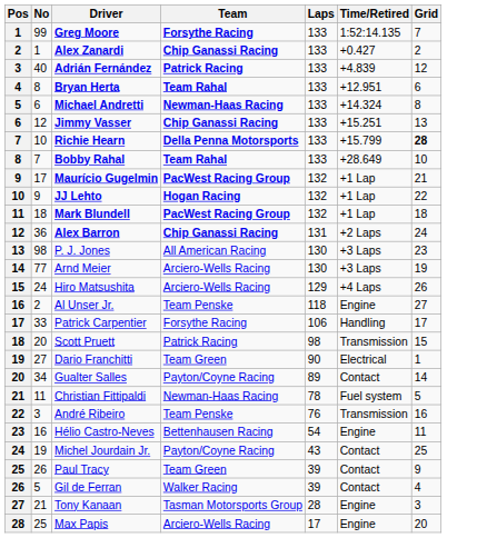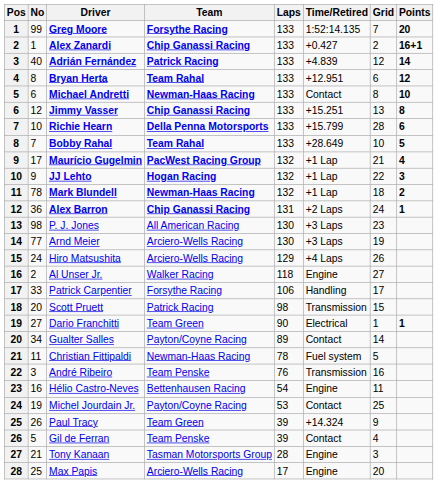 <table class="wikitable" style="font-size:95%;">
 <tr>
 <th>Pos</th>
 <th>No</th>
 <th>Driver</th>
 <th>Team</th>
 <th>Laps</th>
 <th>Time/Retired</th>
 <th>Grid</th>
+<th>Points</th>
 </tr>
 <tr>
 <th>1</th>
 <td>99</td>
 <td> <strong><a href='#'>Greg Moore</a></strong></td>
 <td><strong><a href='#'>Forsythe Racing</a></strong></td>
 <td>133</td>
 <td>1:52:14.135</td>
 <td>7</td>
+<td><strong>20</strong></td>
 </tr>
 <tr>
 <th>2</th>
 <td>1</td>
 <td> <strong><a href='#'>Alex Zanardi</a></strong></td>
 <td><strong><a href='#'>Chip Ganassi Racing</a></strong></td>
 <td>133</td>
 <td>+0.427</td>
 <td>2</td>
+<td><strong>16+1</strong></td>
 </tr>
 <tr>
 <th>3</th>
 <td>40</td>
 <td> <strong><a href='#'>Adrián Fernández</a></strong></td>
 <td><strong><a href='#'>Patrick Racing</a></strong></td>
 <td>133</td>
 <td>+4.839</td>
 <td>12</td>
+<td><strong>14</strong></td>
 </tr>
 <tr>
 <th>4</th>
 <td>8</td>
 <td> <strong><a href='#'>Bryan Herta</a></strong></td>
 <td><strong><a href='#'>Team Rahal</a></strong></td>
 <td>133</td>
 <td>+12.951</td>
 <td>6</td>
+<td><strong>12</strong></td>
 </tr>
 <tr>
 <th>5</th>
 <td>6</td>
 <td> <strong><a href='#'>Michael Andretti</a></strong></td>
 <td><strong><a href='#'>Newman-Haas Racing</a></strong></td>
 <td>133</td>
-<td>+14.324</td>
+<td>Contact</td>
 <td>8</td>
+<td><strong>10</strong></td>
 </tr>
 <tr>
 <th>6</th>
 <td>12</td>
 <td> <strong><a href='#'>Jimmy Vasser</a></strong></td>
 <td><strong><a href='#'>Chip Ganassi Racing</a></strong></td>
 <td>133</td>
 <td>+15.251</td>
 <td>13</td>
+<td><strong>8</strong></td>
 </tr>
 <tr>
 <th>7</th>
 <td>10</td>
 <td> <strong><a href='#'>Richie Hearn</a></strong></td>
 <td><strong><a href='#'>Della Penna Motorsports</a></strong></td>
 <td>133</td>
 <td>+15.799</td>
-<td><strong>28</strong></td>
+<td>28</td>
+<td><strong>6</strong></td>
 </tr>
 <tr>
 <th>8</th>
 <td>7</td>
 <td> <strong><a href='#'>Bobby Rahal</a></strong></td>
 <td><strong><a href='#'>Team Rahal</a></strong></td>
 <td>133</td>
 <td>+28.649</td>
 <td>10</td>
+<td><strong>5</strong></td>
 </tr>
 <tr>
 <th>9</th>
 <td>17</td>
 <td> <strong><a href='#'>Maurício Gugelmin</a></strong></td>
 <td><strong><a href='#'>PacWest Racing Group</a></strong></td>
 <td>132</td>
 <td>+1 Lap</td>
 <td>21</td>
+<td><strong>4</strong></td>
 </tr>
 <tr>
 <th>10</th>
 <td>9</td>
 <td> <strong><a href='#'>JJ Lehto</a></strong></td>
 <td><strong><a href='#'>Hogan Racing</a></strong></td>
 <td>132</td>
 <td>+1 Lap</td>
 <td>22</td>
+<td><strong>3</strong></td>
 </tr>
 <tr>
 <th>11</th>
-<td>18</td>
+<td>78</td>
 <td> <strong><a href='#'>Mark Blundell</a></strong></td>
-<td><strong><a href='#'>PacWest Racing Group</a></strong></td>
+<td><strong><a href='#'>Newman-Haas Racing</a></strong></td>
 <td>132</td>
 <td>+1 Lap</td>
 <td>18</td>
+<td><strong>2</strong></td>
 </tr>
 <tr>
 <th>12</th>
 <td>36</td>
 <td> <strong><a href='#'>Alex Barron</a></strong></td>
 <td><strong><a href='#'>Chip Ganassi Racing</a></strong></td>
 <td>131</td>
 <td>+2 Laps</td>
 <td>24</td>
+<td><strong>1</strong></td>
 </tr>
 <tr>
 <th>13</th>
 <td>98</td>
 <td> <a href='#'>P. J. Jones</a></td>
 <td><a href='#'>All American Racing</a></td>
 <td>130</td>
 <td>+3 Laps</td>
 <td>23</td>
+<td></td>
 </tr>
 <tr>
 <th>14</th>
 <td>77</td>
 <td> <a href='#'>Arnd Meier</a></td>
 <td><a href='#'>Arciero-Wells Racing</a></td>
 <td>130</td>
 <td>+3 Laps</td>
 <td>19</td>
+<td></td>
 </tr>
 <tr>
 <th>15</th>
 <td>24</td>
 <td> <a href='#'>Hiro Matsushita</a></td>
 <td><a href='#'>Arciero-Wells Racing</a></td>
 <td>129</td>
 <td>+4 Laps</td>
 <td>26</td>
+<td></td>
 </tr>
 <tr>
 <th>16</th>
 <td>2</td>
 <td> <a href='#'>Al Unser Jr.</a></td>
-<td><a href='#'>Team Penske</a></td>
+<td><a href='#'>Walker Racing</a></td>
 <td>118</td>
 <td>Engine</td>
 <td>27</td>
+<td></td>
 </tr>
 <tr>
 <th>17</th>
 <td>33</td>
 <td> <a href='#'>Patrick Carpentier</a></td>
 <td><a href='#'>Forsythe Racing</a></td>
 <td>106</td>
 <td>Handling</td>
 <td>17</td>
+<td></td>
 </tr>
 <tr>
 <th>18</th>
 <td>20</td>
 <td> <a href='#'>Scott Pruett</a></td>
 <td><a href='#'>Patrick Racing</a></td>
 <td>98</td>
 <td>Transmission</td>
 <td>15</td>
+<td></td>
 </tr>
 <tr>
 <th>19</th>
 <td>27</td>
 <td> <a href='#'>Dario Franchitti</a></td>
 <td><a href='#'>Team Green</a></td>
 <td>90</td>
 <td>Electrical</td>
 <td>1</td>
+<td><strong>1</strong></td>
 </tr>
 <tr>
 <th>20</th>
 <td>34</td>
 <td> <a href='#'>Gualter Salles</a></td>
 <td><a href='#'>Payton/Coyne Racing</a></td>
 <td>89</td>
 <td>Contact</td>
 <td>14</td>
+<td></td>
 </tr>
 <tr>
 <th>21</th>
 <td>11</td>
 <td> <a href='#'>Christian Fittipaldi</a></td>
 <td><a href='#'>Newman-Haas Racing</a></td>
 <td>78</td>
 <td>Fuel system</td>
 <td>5</td>
+<td></td>
 </tr>
 <tr>
 <th>22</th>
 <td>3</td>
 <td> <a href='#'>André Ribeiro</a></td>
 <td><a href='#'>Team Penske</a></td>
 <td>76</td>
 <td>Transmission</td>
 <td>16</td>
+<td></td>
 </tr>
 <tr>
 <th>23</th>
 <td>16</td>
 <td> <a href='#'>Hélio Castro-Neves</a></td>
 <td><a href='#'>Bettenhausen Racing</a></td>
 <td>54</td>
 <td>Engine</td>
 <td>11</td>
+<td></td>
 </tr>
 <tr>
 <th>24</th>
 <td>19</td>
 <td> <a href='#'>Michel Jourdain Jr.</a></td>
 <td><a href='#'>Payton/Coyne Racing</a></td>
-<td>43</td>
+<td>53</td>
 <td>Contact</td>
 <td>25</td>
+<td></td>
 </tr>
 <tr>
 <th>25</th>
 <td>26</td>
 <td> <a href='#'>Paul Tracy</a></td>
 <td><a href='#'>Team Green</a></td>
 <td>39</td>
-<td>Contact</td>
+<td>+14.324</td>
 <td>9</td>
+<td></td>
 </tr>
 <tr>
 <th>26</th>
 <td>5</td>
 <td> <a href='#'>Gil de Ferran</a></td>
-<td><a href='#'>Walker Racing</a></td>
+<td><a href='#'>Team Penske</a></td>
 <td>39</td>
 <td>Contact</td>
 <td>4</td>
+<td></td>
 </tr>
 <tr>
 <th>27</th>
 <td>21</td>
 <td> <a href='#'>Tony Kanaan</a></td>
 <td><a href='#'>Tasman Motorsports Group</a></td>
 <td>28</td>
 <td>Engine</td>
 <td>3</td>
+<td></td>
 </tr>
 <tr>
 <th>28</th>
 <td>25</td>
 <td> <a href='#'>Max Papis</a></td>
 <td><a href='#'>Arciero-Wells Racing</a></td>
 <td>17</td>
 <td>Engine</td>
 <td>20</td>
+<td></td>
 </tr>
 </table>
